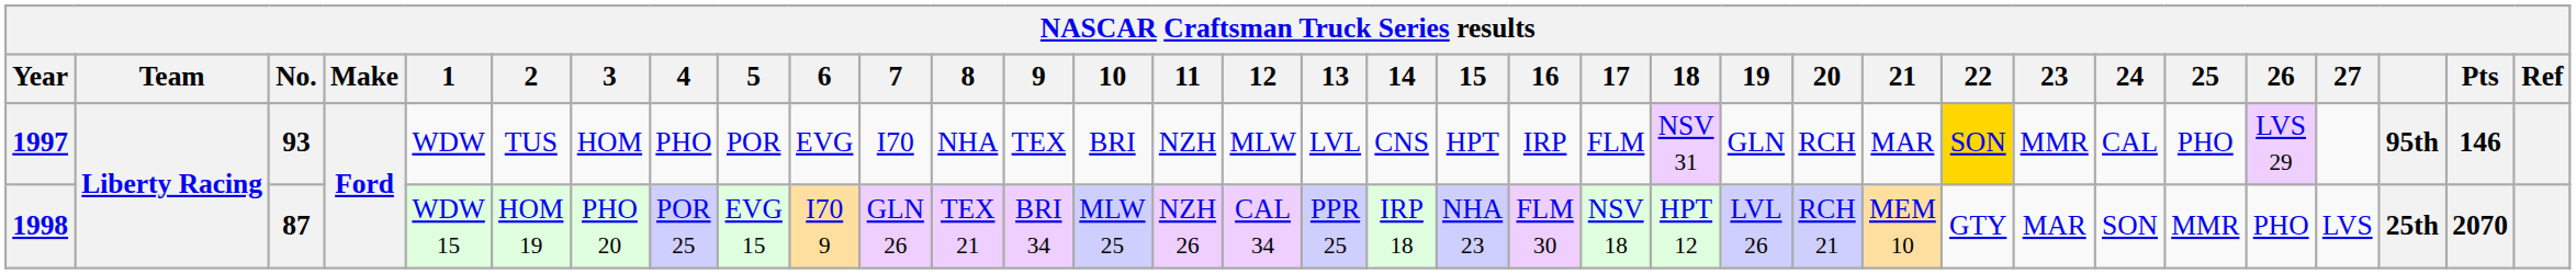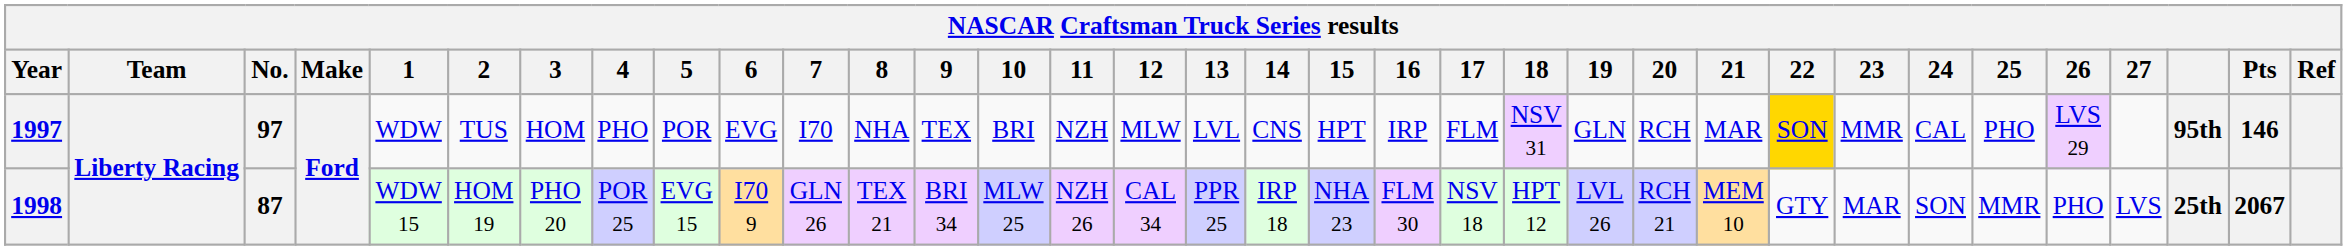 <table class="wikitable" style="text-align:center; font-size:75%">
 <tr>
 <th colspan=45><a href='#'>NASCAR</a> <a href='#'>Craftsman Truck Series</a> results</th>
 </tr>
 <tr>
 <th>Year</th>
 <th>Team</th>
 <th>No.</th>
 <th>Make</th>
 <th>1</th>
 <th>2</th>
 <th>3</th>
 <th>4</th>
 <th>5</th>
 <th>6</th>
 <th>7</th>
 <th>8</th>
 <th>9</th>
 <th>10</th>
 <th>11</th>
 <th>12</th>
 <th>13</th>
 <th>14</th>
 <th>15</th>
 <th>16</th>
 <th>17</th>
 <th>18</th>
 <th>19</th>
 <th>20</th>
 <th>21</th>
 <th>22</th>
 <th>23</th>
 <th>24</th>
 <th>25</th>
 <th>26</th>
 <th>27</th>
 <th></th>
 <th>Pts</th>
 <th>Ref</th>
 </tr>
 <tr>
 <th><a href='#'>1997</a></th>
 <th rowspan=2><a href='#'>Liberty Racing</a></th>
-<th>93</th>
+<th>97</th>
 <th rowspan=2><a href='#'>Ford</a></th>
 <td><a href='#'>WDW</a></td>
 <td><a href='#'>TUS</a></td>
 <td><a href='#'>HOM</a></td>
 <td><a href='#'>PHO</a></td>
 <td><a href='#'>POR</a></td>
 <td><a href='#'>EVG</a></td>
 <td><a href='#'>I70</a></td>
 <td><a href='#'>NHA</a></td>
 <td><a href='#'>TEX</a></td>
 <td><a href='#'>BRI</a></td>
 <td><a href='#'>NZH</a></td>
 <td><a href='#'>MLW</a></td>
 <td><a href='#'>LVL</a></td>
 <td><a href='#'>CNS</a></td>
 <td><a href='#'>HPT</a></td>
 <td><a href='#'>IRP</a></td>
 <td><a href='#'>FLM</a></td>
 <td style="background:#EFCFFF;"><a href='#'>NSV</a><br><small>31</small></td>
 <td><a href='#'>GLN</a></td>
 <td><a href='#'>RCH</a></td>
 <td><a href='#'>MAR</a></td>
 <td style="background: gold;"><a href='#'>SON</a></td>
 <td><a href='#'>MMR</a></td>
 <td><a href='#'>CAL</a></td>
 <td><a href='#'>PHO</a></td>
 <td style="background:#EFCFFF;"><a href='#'>LVS</a><br><small>29</small></td>
 <td></td>
 <th>95th</th>
 <th>146</th>
 <th></th>
 </tr>
 <tr>
 <th><a href='#'>1998</a></th>
 <th>87</th>
 <td style="background:#DFFFDF;"><a href='#'>WDW</a><br><small>15</small></td>
 <td style="background:#DFFFDF;"><a href='#'>HOM</a><br><small>19</small></td>
 <td style="background:#DFFFDF;"><a href='#'>PHO</a><br><small>20</small></td>
 <td style="background:#CFCFFF;"><a href='#'>POR</a><br><small>25</small></td>
 <td style="background:#DFFFDF;"><a href='#'>EVG</a><br><small>15</small></td>
 <td style="background:#FFDF9F;"><a href='#'>I70</a><br><small>9</small></td>
 <td style="background:#EFCFFF;"><a href='#'>GLN</a><br><small>26</small></td>
 <td style="background:#EFCFFF;"><a href='#'>TEX</a><br><small>21</small></td>
 <td style="background:#EFCFFF;"><a href='#'>BRI</a><br><small>34</small></td>
 <td style="background:#CFCFFF;"><a href='#'>MLW</a><br><small>25</small></td>
 <td style="background:#EFCFFF;"><a href='#'>NZH</a><br><small>26</small></td>
 <td style="background:#EFCFFF;"><a href='#'>CAL</a><br><small>34</small></td>
 <td style="background:#CFCFFF;"><a href='#'>PPR</a><br><small>25</small></td>
 <td style="background:#DFFFDF;"><a href='#'>IRP</a><br><small>18</small></td>
 <td style="background:#CFCFFF;"><a href='#'>NHA</a><br><small>23</small></td>
 <td style="background:#EFCFFF;"><a href='#'>FLM</a><br><small>30</small></td>
 <td style="background:#DFFFDF;"><a href='#'>NSV</a><br><small>18</small></td>
 <td style="background:#DFFFDF;"><a href='#'>HPT</a><br><small>12</small></td>
 <td style="background:#CFCFFF;"><a href='#'>LVL</a><br><small>26</small></td>
 <td style="background:#CFCFFF;"><a href='#'>RCH</a><br><small>21</small></td>
 <td style="background:#FFDF9F;"><a href='#'>MEM</a><br><small>10</small></td>
 <td><a href='#'>GTY</a></td>
 <td><a href='#'>MAR</a></td>
 <td><a href='#'>SON</a></td>
 <td><a href='#'>MMR</a></td>
 <td><a href='#'>PHO</a></td>
 <td><a href='#'>LVS</a></td>
 <th>25th</th>
-<th>2070</th>
+<th>2067</th>
 <th></th>
 </tr>
 </table>
